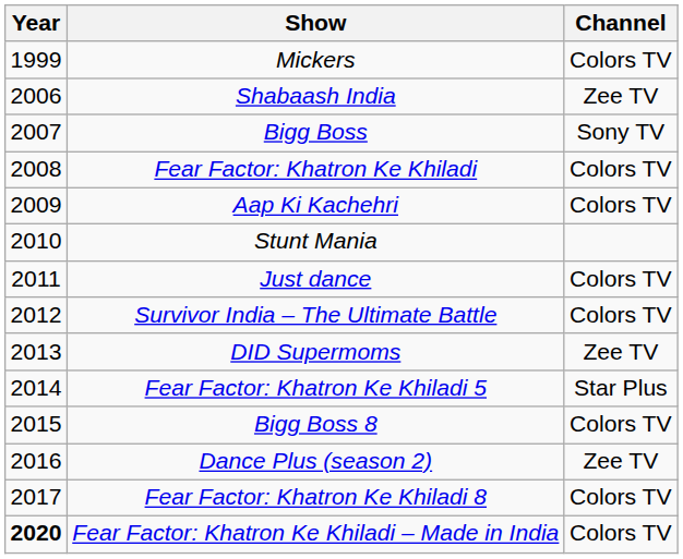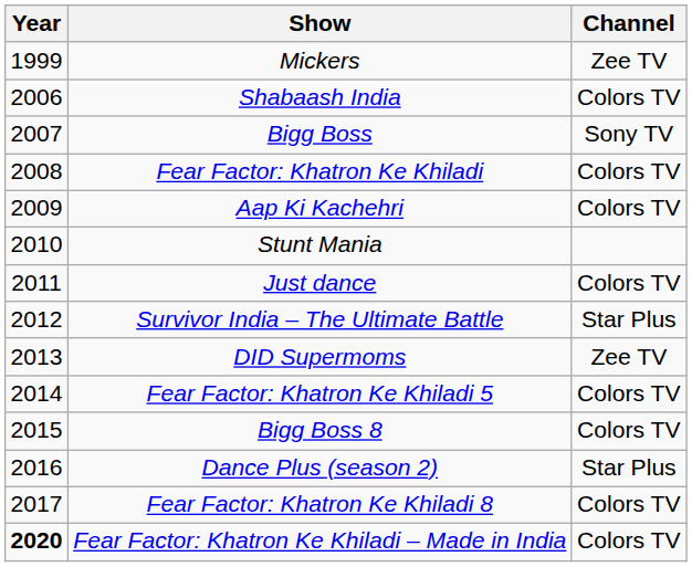 <table class="wikitable sortable" style="text-align:center;">
 <tr>
 <th>Year</th>
 <th>Show</th>
 <th>Channel</th>
 </tr>
 <tr>
 <td>1999</td>
 <td><em>Mickers</em></td>
-<td>Colors TV</td>
+<td>Zee TV</td>
 </tr>
 <tr>
 <td>2006</td>
 <td><em><a href='#'>Shabaash India</a></em></td>
-<td>Zee TV</td>
+<td>Colors TV</td>
 </tr>
 <tr>
 <td>2007</td>
 <td><em><a href='#'>Bigg Boss</a></em></td>
 <td>Sony TV</td>
 </tr>
 <tr>
 <td>2008</td>
 <td><em><a href='#'>Fear Factor: Khatron Ke Khiladi</a></em></td>
 <td>Colors TV</td>
 </tr>
 <tr>
 <td>2009</td>
 <td><em><a href='#'>Aap Ki Kachehri</a></em></td>
 <td>Colors TV</td>
 </tr>
 <tr>
 <td>2010</td>
 <td><em>Stunt Mania</em></td>
 <td></td>
 </tr>
 <tr>
 <td>2011</td>
 <td><a href='#'><em>Just dance</em></a></td>
 <td>Colors TV</td>
 </tr>
 <tr>
 <td>2012</td>
 <td><em><a href='#'>Survivor India – The Ultimate Battle</a></em></td>
-<td>Colors TV</td>
+<td>Star Plus</td>
 </tr>
 <tr>
 <td>2013</td>
 <td><a href='#'><em>DID Supermoms</em></a></td>
 <td>Zee TV</td>
 </tr>
 <tr>
 <td>2014</td>
 <td><em><a href='#'>Fear Factor: Khatron Ke Khiladi 5</a></em></td>
-<td>Star Plus</td>
+<td>Colors TV</td>
 </tr>
 <tr>
 <td>2015</td>
 <td><em><a href='#'>Bigg Boss 8</a></em></td>
 <td>Colors TV</td>
 </tr>
 <tr>
 <td>2016</td>
 <td><em><a href='#'>Dance Plus (season 2)</a></em></td>
-<td>Zee TV</td>
+<td>Star Plus</td>
 </tr>
 <tr>
 <td>2017</td>
 <td><em><a href='#'>Fear Factor: Khatron Ke Khiladi 8</a></em></td>
 <td>Colors TV</td>
 </tr>
 <tr>
 <td><strong>2020</strong></td>
 <td><em><a href='#'>Fear Factor: Khatron Ke Khiladi – Made in India</a></em></td>
 <td>Colors TV</td>
 </tr>
 </table>
